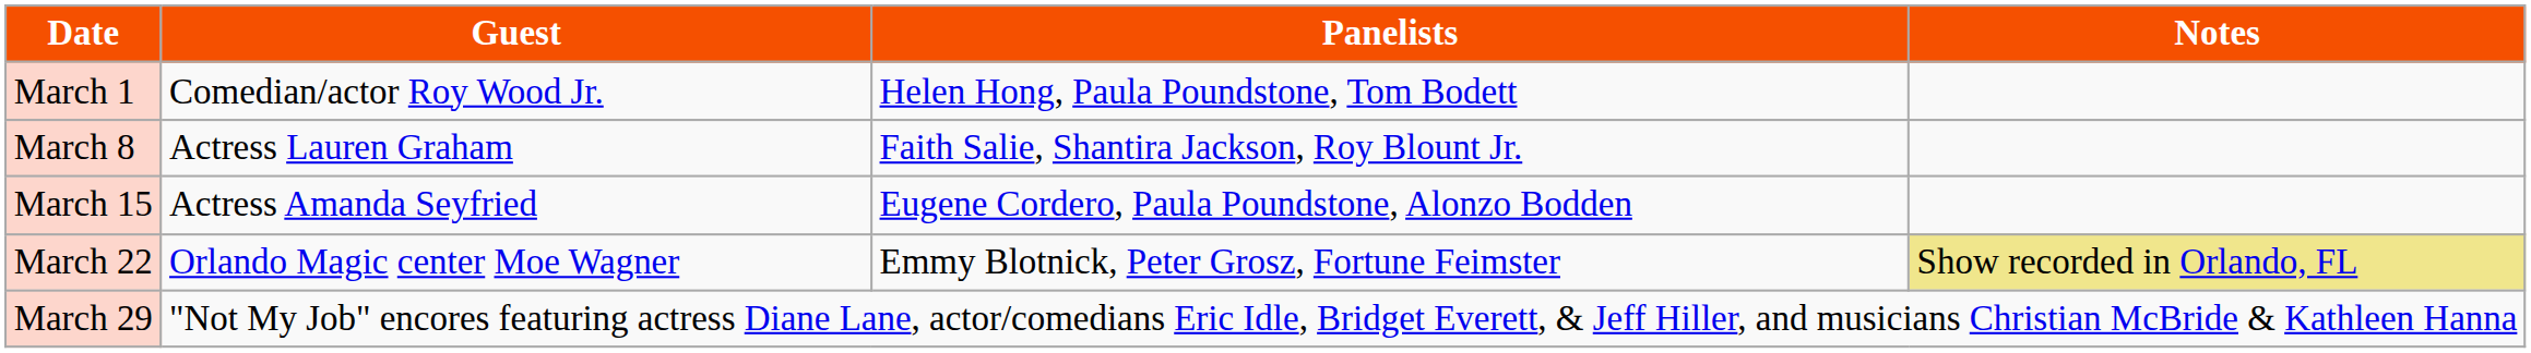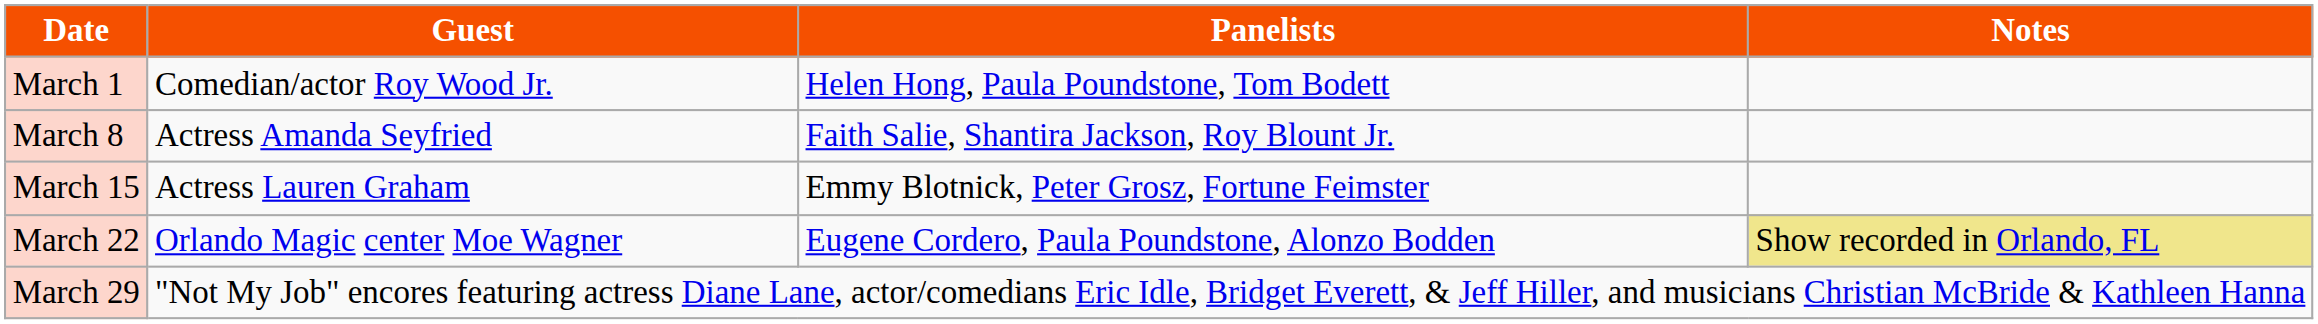 <table class="wikitable">
 <tr>
 <th style="background:#f55000;color:#FFFFFF;">Date</th>
 <th style="background:#f55000;color:#FFFFFF;">Guest</th>
 <th style="background:#f55000;color:#FFFFFF;">Panelists</th>
 <th style="background:#f55000;color:#FFFFFF;">Notes</th>
 </tr>
 <tr>
 <td style="background:#FDD6CC;color:#000000;">March 1</td>
 <td>Comedian/actor <a href='#'>Roy Wood Jr.</a></td>
 <td><a href='#'>Helen Hong</a>, <a href='#'>Paula Poundstone</a>, <a href='#'>Tom Bodett</a></td>
 <td></td>
 </tr>
 <tr>
 <td style="background:#FDD6CC;color:#000000;">March 8</td>
-<td>Actress <a href='#'>Lauren Graham</a></td>
+<td>Actress <a href='#'>Amanda Seyfried</a></td>
 <td><a href='#'>Faith Salie</a>, <a href='#'>Shantira Jackson</a>, <a href='#'>Roy Blount Jr.</a></td>
 <td></td>
 </tr>
 <tr>
 <td style="background:#FDD6CC;color:#000000;">March 15</td>
-<td>Actress <a href='#'>Amanda Seyfried</a></td>
-<td><a href='#'>Eugene Cordero</a>, <a href='#'>Paula Poundstone</a>, <a href='#'>Alonzo Bodden</a></td>
+<td>Actress <a href='#'>Lauren Graham</a></td>
+<td>Emmy Blotnick, <a href='#'>Peter Grosz</a>, <a href='#'>Fortune Feimster</a></td>
 <td></td>
 </tr>
 <tr>
 <td style="background:#FDD6CC;color:#000000;">March 22</td>
 <td><a href='#'>Orlando Magic</a> <a href='#'>center</a> <a href='#'>Moe Wagner</a></td>
-<td>Emmy Blotnick, <a href='#'>Peter Grosz</a>, <a href='#'>Fortune Feimster</a></td>
+<td><a href='#'>Eugene Cordero</a>, <a href='#'>Paula Poundstone</a>, <a href='#'>Alonzo Bodden</a></td>
 <td style="background: khaki;">Show recorded in <a href='#'>Orlando, FL</a> </td>
 </tr>
 <tr>
 <td style="background:#FDD6CC;color:#000000;">March 29</td>
 <td colspan=3>"Not My Job" encores featuring actress <a href='#'>Diane Lane</a>, actor/comedians <a href='#'>Eric Idle</a>, <a href='#'>Bridget Everett</a>, & <a href='#'>Jeff Hiller</a>, and musicians <a href='#'>Christian McBride</a> & <a href='#'>Kathleen Hanna</a></td>
 </tr>
 </table>
